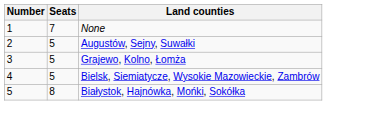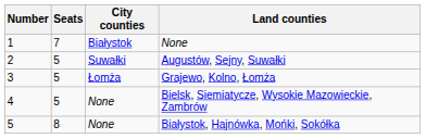 <table class=wikitable>
 <tr>
 <th>Number</th>
 <th>Seats</th>
+<th>City counties</th>
 <th>Land counties</th>
 </tr>
 <tr>
 <td>1</td>
 <td>7</td>
+<td><a href='#'>Białystok</a></td>
 <td><em>None</em></td>
 </tr>
 <tr>
 <td>2</td>
 <td>5</td>
+<td><a href='#'>Suwałki</a></td>
 <td><a href='#'>Augustów</a>, <a href='#'>Sejny</a>, <a href='#'>Suwałki</a></td>
 </tr>
 <tr>
 <td>3</td>
 <td>5</td>
+<td><a href='#'>Łomża</a></td>
 <td><a href='#'>Grajewo</a>, <a href='#'>Kolno</a>, <a href='#'>Łomża</a></td>
 </tr>
 <tr>
 <td>4</td>
 <td>5</td>
+<td><em>None</em></td>
 <td><a href='#'>Bielsk</a>, <a href='#'>Siemiatycze</a>, <a href='#'>Wysokie Mazowieckie</a>, <a href='#'>Zambrów</a></td>
 </tr>
 <tr>
 <td>5</td>
 <td>8</td>
+<td><em>None</em></td>
 <td><a href='#'>Białystok</a>, <a href='#'>Hajnówka</a>, <a href='#'>Mońki</a>, <a href='#'>Sokółka</a></td>
 </tr>
 </table>
